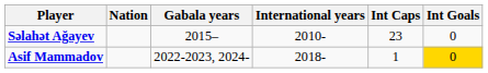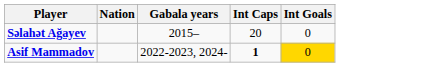 <table class="wikitable sortable" style="text-align:center">
 <tr>
 <th>Player</th>
 <th>Nation</th>
 <th>Gabala years</th>
-<th>International years</th>
 <th>Int Caps</th>
 <th>Int Goals</th>
 </tr>
 <tr>
 <td align="left"><strong><a href='#'>Səlahət Ağayev</a></strong></td>
 <td></td>
 <td>2015–</td>
-<td>2010-</td>
-<td>23</td>
+<td>20</td>
 <td>0</td>
 </tr>
 <tr>
 <td align="left"><strong><a href='#'>Asif Mammadov</a></strong></td>
 <td></td>
 <td>2022-2023, 2024-</td>
-<td>2018-</td>
-<td>1</td>
+<td><strong>1</strong></td>
 <td style="background: gold;">0</td>
 </tr>
 </table>
